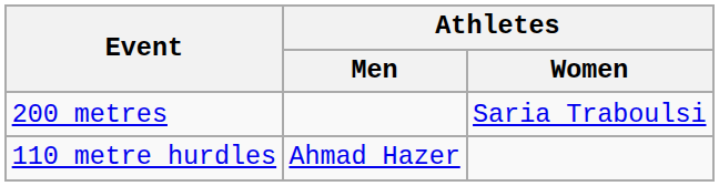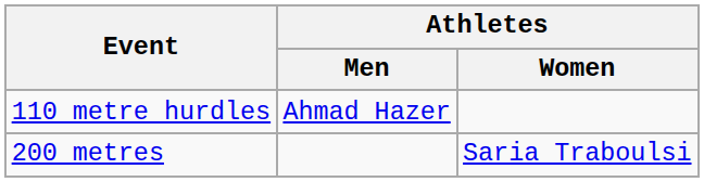 <table class=wikitable style="font-size:90%">
 <tr>
 <th rowspan=2>Event</th>
 <th colspan=2>Athletes</th>
 </tr>
 <tr>
 <th>Men</th>
 <th>Women</th>
 </tr>
 <tr>
+<td><a href='#'>110 metre hurdles</a></td>
+<td><a href='#'>Ahmad Hazer</a></td>
+<td></td>
+</tr>
+<tr>
 <td><a href='#'>200 metres</a></td>
 <td></td>
 <td><a href='#'>Saria Traboulsi</a></td>
 </tr>
 <tr>
-<td><a href='#'>110 metre hurdles</a></td>
-<td><a href='#'>Ahmad Hazer</a></td>
-<td></td>
-</tr>
-<tr>
 </tr>
 </table>
